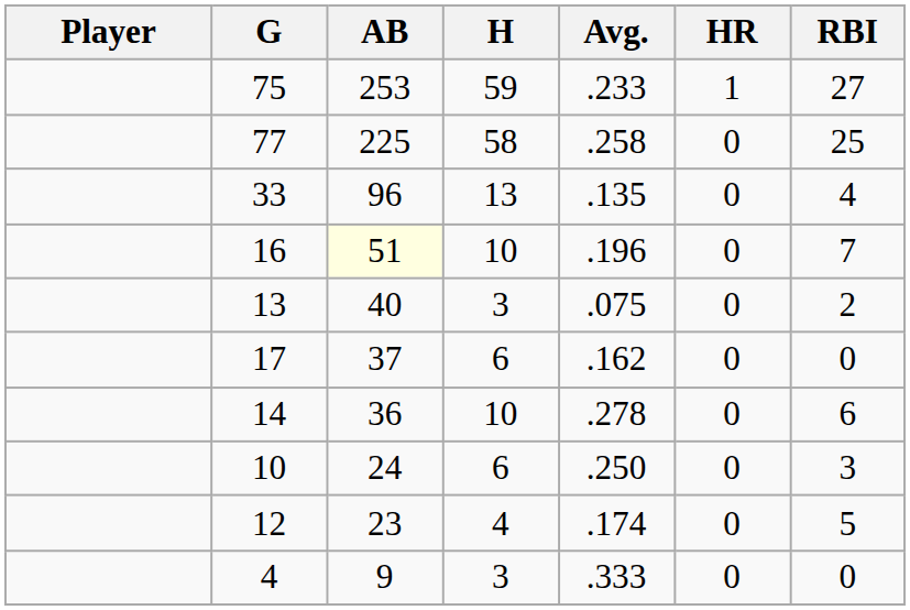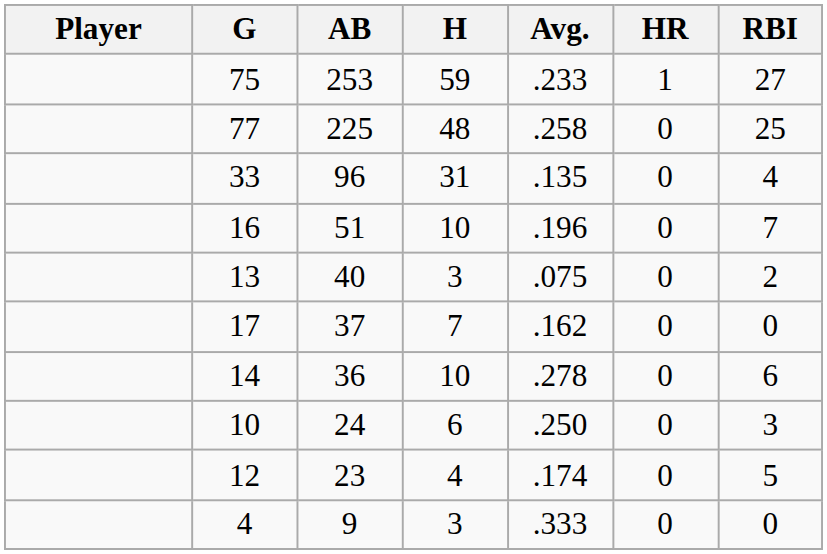 <table class="wikitable sortable">
 <tr>
 <th bgcolor="#DDDDFF" width="16%">Player</th>
 <th bgcolor="#DDDDFF" width="9%">G</th>
 <th bgcolor="#DDDDFF" width="9%">AB</th>
 <th bgcolor="#DDDDFF" width="9%">H</th>
 <th bgcolor="#DDDDFF" width="9%">Avg.</th>
 <th bgcolor="#DDDDFF" width="9%">HR</th>
 <th bgcolor="#DDDDFF" width="9%">RBI</th>
 </tr>
 <tr align="center">
 <td></td>
 <td>75</td>
 <td>253</td>
 <td>59</td>
 <td>.233</td>
 <td>1</td>
 <td>27</td>
 </tr>
 <tr align="center">
 <td></td>
 <td>77</td>
 <td>225</td>
-<td>58</td>
+<td>48</td>
 <td>.258</td>
 <td>0</td>
 <td>25</td>
 </tr>
 <tr align="center">
 <td></td>
 <td>33</td>
 <td>96</td>
-<td>13</td>
+<td>31</td>
 <td>.135</td>
 <td>0</td>
 <td>4</td>
 </tr>
 <tr align="center">
 <td></td>
 <td>16</td>
-<td style="background: lightyellow;">51</td>
+<td>51</td>
 <td>10</td>
 <td>.196</td>
 <td>0</td>
 <td>7</td>
 </tr>
 <tr align="center">
 <td></td>
 <td>13</td>
 <td>40</td>
 <td>3</td>
 <td>.075</td>
 <td>0</td>
 <td>2</td>
 </tr>
 <tr align="center">
 <td></td>
 <td>17</td>
 <td>37</td>
-<td>6</td>
+<td>7</td>
 <td>.162</td>
 <td>0</td>
 <td>0</td>
 </tr>
 <tr align=center>
 <td></td>
 <td>14</td>
 <td>36</td>
 <td>10</td>
 <td>.278</td>
 <td>0</td>
 <td>6</td>
 </tr>
 <tr align="center">
 <td></td>
 <td>10</td>
 <td>24</td>
 <td>6</td>
 <td>.250</td>
 <td>0</td>
 <td>3</td>
 </tr>
 <tr align="center">
 <td></td>
 <td>12</td>
 <td>23</td>
 <td>4</td>
 <td>.174</td>
 <td>0</td>
 <td>5</td>
 </tr>
 <tr align="center">
 <td></td>
 <td>4</td>
 <td>9</td>
 <td>3</td>
 <td>.333</td>
 <td>0</td>
 <td>0</td>
 </tr>
 <tr align="center">
 </tr>
 </table>
